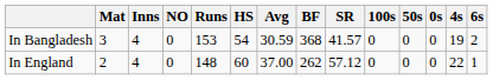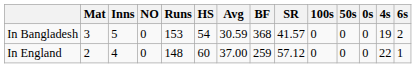 <table class="wikitable">
 <tr>
 <th></th>
 <th>Mat</th>
 <th>Inns</th>
 <th>NO</th>
 <th>Runs</th>
 <th>HS</th>
 <th>Avg</th>
 <th>BF</th>
 <th>SR</th>
 <th>100s</th>
 <th>50s</th>
 <th>0s</th>
 <th>4s</th>
 <th>6s</th>
 </tr>
 <tr>
 <td>In Bangladesh</td>
 <td>3</td>
-<td>4</td>
+<td>5</td>
 <td>0</td>
 <td>153</td>
 <td>54</td>
 <td>30.59</td>
 <td>368</td>
 <td>41.57</td>
 <td>0</td>
 <td>0</td>
 <td>0</td>
 <td>19</td>
 <td>2</td>
 </tr>
 <tr>
 <td>In England</td>
 <td>2</td>
 <td>4</td>
 <td>0</td>
 <td>148</td>
 <td>60</td>
 <td>37.00</td>
-<td>262</td>
+<td>259</td>
 <td>57.12</td>
 <td>0</td>
 <td>0</td>
 <td>0</td>
 <td>22</td>
 <td>1</td>
 </tr>
 </table>
